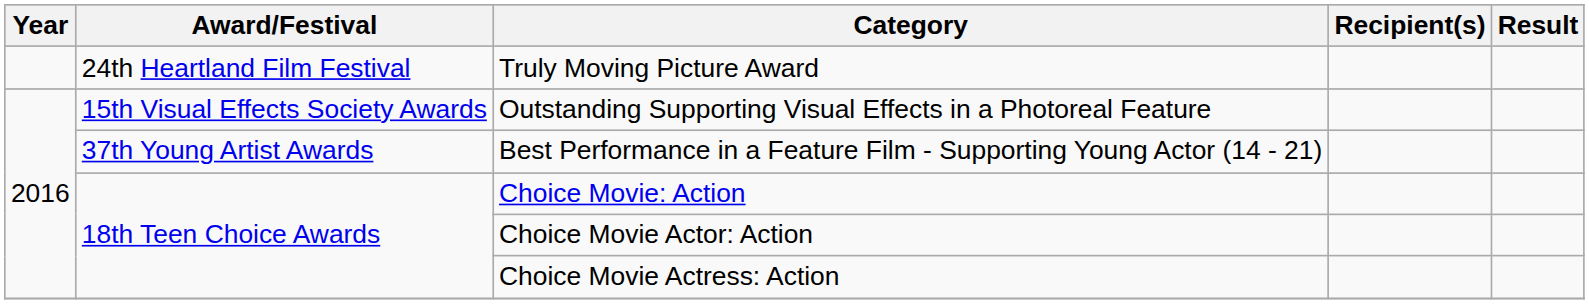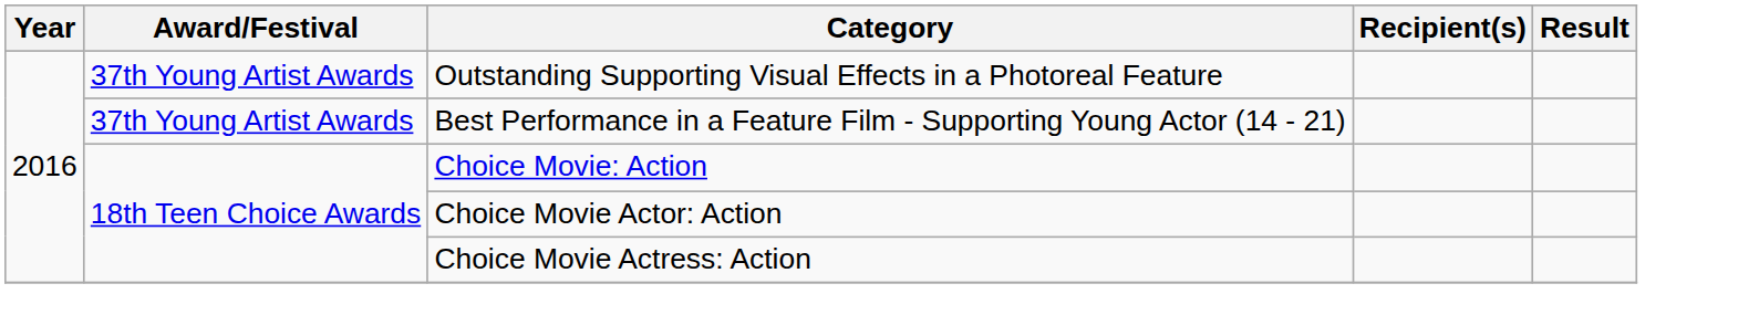 <table class="wikitable sortable">
 <tr>
 <th>Year</th>
 <th>Award/Festival</th>
 <th>Category</th>
 <th>Recipient(s)</th>
 <th>Result</th>
 </tr>
 <tr>
-<td></td>
-<td>24th <a href='#'>Heartland Film Festival</a></td>
-<td>Truly Moving Picture Award</td>
-<td></td>
-<td></td>
-</tr>
-<tr>
 <td rowspan="5" style="text-align:center;">2016</td>
-<td><a href='#'>15th Visual Effects Society Awards</a></td>
+<td><a href='#'>37th Young Artist Awards</a></td>
 <td>Outstanding Supporting Visual Effects in a Photoreal Feature</td>
 <td></td>
 <td></td>
 </tr>
 <tr>
 <td><a href='#'>37th Young Artist Awards</a></td>
 <td>Best Performance in a Feature Film - Supporting Young Actor (14 - 21)</td>
 <td></td>
 <td></td>
 </tr>
 <tr>
 <td rowspan="3"><a href='#'>18th Teen Choice Awards</a></td>
 <td><a href='#'>Choice Movie: Action</a></td>
 <td></td>
 <td></td>
 </tr>
 <tr>
 <td>Choice Movie Actor: Action</td>
 <td></td>
 <td></td>
 </tr>
 <tr>
 <td>Choice Movie Actress: Action</td>
 <td></td>
 <td></td>
 </tr>
 <tr>
 </tr>
 </table>
